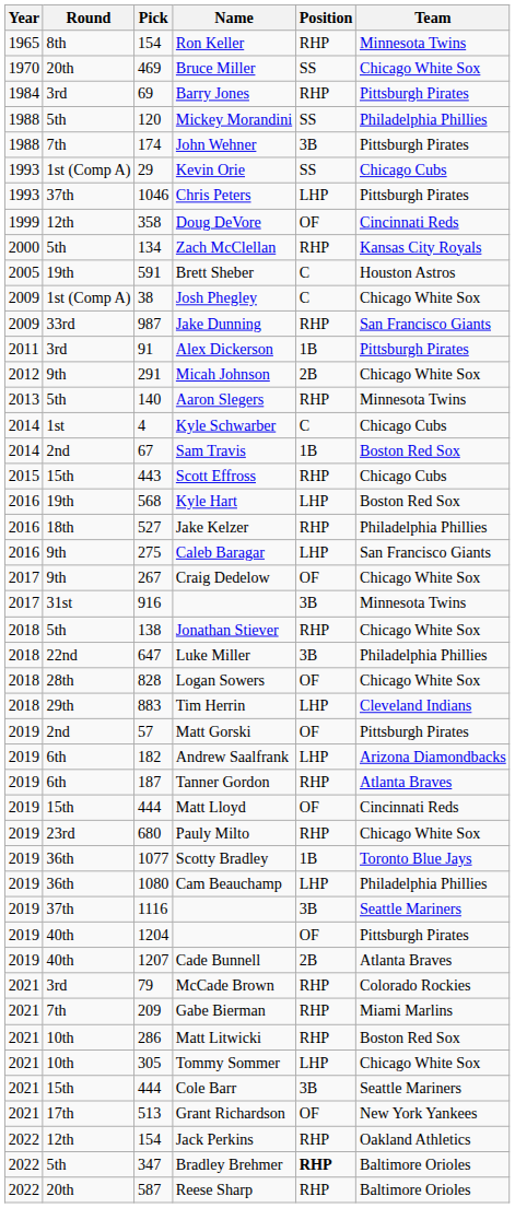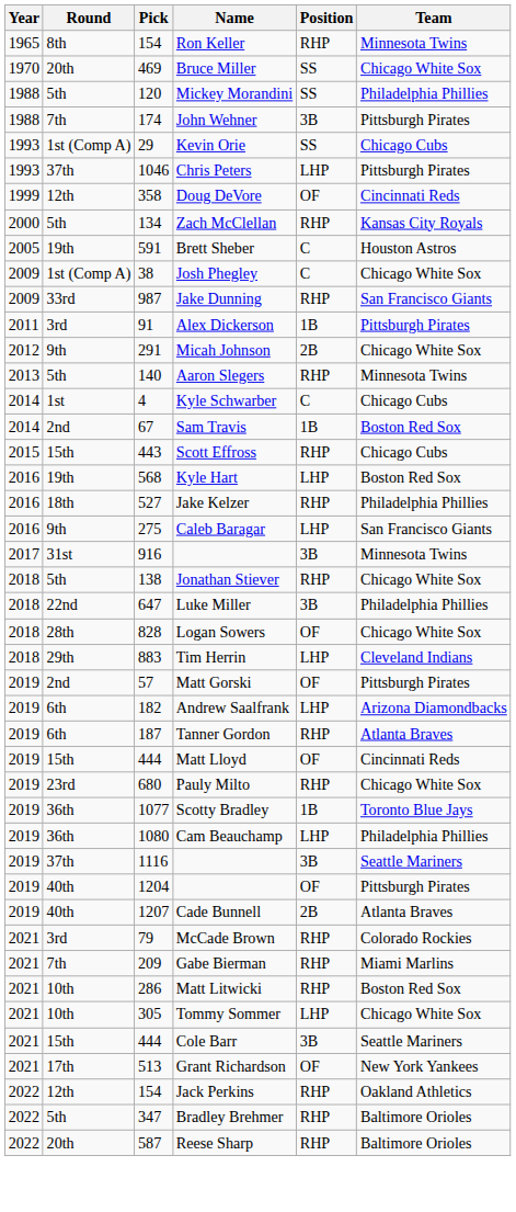 <table class="wikitable sortable" style="font-size: 95%;">
 <tr>
 <th style=>Year</th>
 <th style=>Round</th>
 <th style=>Pick</th>
 <th style=>Name</th>
 <th style=>Position</th>
 <th style=>Team</th>
 </tr>
 <tr>
 <td>1965</td>
 <td>8th</td>
 <td>154</td>
 <td><a href='#'>Ron Keller</a></td>
 <td>RHP</td>
 <td><a href='#'>Minnesota Twins</a></td>
 </tr>
 <tr>
 <td>1970</td>
 <td>20th</td>
 <td>469</td>
 <td><a href='#'>Bruce Miller</a></td>
 <td>SS</td>
 <td><a href='#'>Chicago White Sox</a></td>
-</tr>
-<tr>
-<td>1984</td>
-<td>3rd</td>
-<td>69</td>
-<td><a href='#'>Barry Jones</a></td>
-<td>RHP</td>
-<td><a href='#'>Pittsburgh Pirates</a></td>
 </tr>
 <tr>
 <td>1988</td>
 <td>5th</td>
 <td>120</td>
 <td><a href='#'>Mickey Morandini</a></td>
 <td>SS</td>
 <td><a href='#'>Philadelphia Phillies</a></td>
 </tr>
 <tr>
 <td>1988</td>
 <td>7th</td>
 <td>174</td>
 <td><a href='#'>John Wehner</a></td>
 <td>3B</td>
 <td>Pittsburgh Pirates</td>
 </tr>
 <tr>
 <td>1993</td>
 <td>1st (Comp A)</td>
 <td>29</td>
 <td><a href='#'>Kevin Orie</a></td>
 <td>SS</td>
 <td><a href='#'>Chicago Cubs</a></td>
 </tr>
 <tr>
 <td>1993</td>
 <td>37th</td>
 <td>1046</td>
 <td><a href='#'>Chris Peters</a></td>
 <td>LHP</td>
 <td>Pittsburgh Pirates</td>
 </tr>
 <tr>
 <td>1999</td>
 <td>12th</td>
 <td>358</td>
 <td><a href='#'>Doug DeVore</a></td>
 <td>OF</td>
 <td><a href='#'>Cincinnati Reds</a></td>
 </tr>
 <tr>
 <td>2000</td>
 <td>5th</td>
 <td>134</td>
 <td><a href='#'>Zach McClellan</a></td>
 <td>RHP</td>
 <td><a href='#'>Kansas City Royals</a></td>
 </tr>
 <tr>
 <td>2005</td>
 <td>19th</td>
 <td>591</td>
 <td>Brett Sheber</td>
 <td>C</td>
 <td>Houston Astros</td>
 </tr>
 <tr>
 <td>2009</td>
 <td>1st (Comp A)</td>
 <td>38</td>
 <td><a href='#'>Josh Phegley</a></td>
 <td>C</td>
 <td>Chicago White Sox</td>
 </tr>
 <tr>
 <td>2009</td>
 <td>33rd</td>
 <td>987</td>
 <td><a href='#'>Jake Dunning</a></td>
 <td>RHP</td>
 <td><a href='#'>San Francisco Giants</a></td>
 </tr>
 <tr>
 <td>2011</td>
 <td>3rd</td>
 <td>91</td>
 <td><a href='#'>Alex Dickerson</a></td>
 <td>1B</td>
 <td><a href='#'>Pittsburgh Pirates</a></td>
 </tr>
 <tr>
 <td>2012</td>
 <td>9th</td>
 <td>291</td>
 <td><a href='#'>Micah Johnson</a></td>
 <td>2B</td>
 <td>Chicago White Sox</td>
 </tr>
 <tr>
 <td>2013</td>
 <td>5th</td>
 <td>140</td>
 <td><a href='#'>Aaron Slegers</a></td>
 <td>RHP</td>
 <td>Minnesota Twins</td>
 </tr>
 <tr>
 <td>2014</td>
 <td>1st</td>
 <td>4</td>
 <td><a href='#'>Kyle Schwarber</a></td>
 <td>C</td>
 <td>Chicago Cubs</td>
 </tr>
 <tr>
 <td>2014</td>
 <td>2nd</td>
 <td>67</td>
 <td><a href='#'>Sam Travis</a></td>
 <td>1B</td>
 <td><a href='#'>Boston Red Sox</a></td>
 </tr>
 <tr>
 <td>2015</td>
 <td>15th</td>
 <td>443</td>
 <td><a href='#'>Scott Effross</a></td>
 <td>RHP</td>
 <td>Chicago Cubs</td>
 </tr>
 <tr>
 <td>2016</td>
 <td>19th</td>
 <td>568</td>
 <td><a href='#'>Kyle Hart</a></td>
 <td>LHP</td>
 <td>Boston Red Sox</td>
 </tr>
 <tr>
 <td>2016</td>
 <td>18th</td>
 <td>527</td>
 <td>Jake Kelzer</td>
 <td>RHP</td>
 <td>Philadelphia Phillies</td>
 </tr>
 <tr>
 <td>2016</td>
 <td>9th</td>
 <td>275</td>
 <td><a href='#'>Caleb Baragar</a></td>
 <td>LHP</td>
 <td>San Francisco Giants</td>
-</tr>
-<tr>
-<td>2017</td>
-<td>9th</td>
-<td>267</td>
-<td>Craig Dedelow</td>
-<td>OF</td>
-<td>Chicago White Sox</td>
 </tr>
 <tr>
 <td>2017</td>
 <td>31st</td>
 <td>916</td>
 <td></td>
 <td>3B</td>
 <td>Minnesota Twins</td>
 </tr>
 <tr>
 <td>2018</td>
 <td>5th</td>
 <td>138</td>
 <td><a href='#'>Jonathan Stiever</a></td>
 <td>RHP</td>
 <td>Chicago White Sox</td>
 </tr>
 <tr>
 <td>2018</td>
 <td>22nd</td>
 <td>647</td>
 <td>Luke Miller</td>
 <td>3B</td>
 <td>Philadelphia Phillies</td>
 </tr>
 <tr>
 <td>2018</td>
 <td>28th</td>
 <td>828</td>
 <td>Logan Sowers</td>
 <td>OF</td>
 <td>Chicago White Sox</td>
 </tr>
 <tr>
 <td>2018</td>
 <td>29th</td>
 <td>883</td>
 <td>Tim Herrin</td>
 <td>LHP</td>
 <td><a href='#'>Cleveland Indians</a></td>
 </tr>
 <tr>
 <td>2019</td>
 <td>2nd</td>
 <td>57</td>
 <td>Matt Gorski</td>
 <td>OF</td>
 <td>Pittsburgh Pirates</td>
 </tr>
 <tr>
 <td>2019</td>
 <td>6th</td>
 <td>182</td>
 <td>Andrew Saalfrank</td>
 <td>LHP</td>
 <td><a href='#'>Arizona Diamondbacks</a></td>
 </tr>
 <tr>
 <td>2019</td>
 <td>6th</td>
 <td>187</td>
 <td>Tanner Gordon</td>
 <td>RHP</td>
 <td><a href='#'>Atlanta Braves</a></td>
 </tr>
 <tr>
 <td>2019</td>
 <td>15th</td>
 <td>444</td>
 <td>Matt Lloyd</td>
 <td>OF</td>
 <td>Cincinnati Reds</td>
 </tr>
 <tr>
 <td>2019</td>
 <td>23rd</td>
 <td>680</td>
 <td>Pauly Milto</td>
 <td>RHP</td>
 <td>Chicago White Sox</td>
 </tr>
 <tr>
 <td>2019</td>
 <td>36th</td>
 <td>1077</td>
 <td>Scotty Bradley</td>
 <td>1B</td>
 <td><a href='#'>Toronto Blue Jays</a></td>
 </tr>
 <tr>
 <td>2019</td>
 <td>36th</td>
 <td>1080</td>
 <td>Cam Beauchamp</td>
 <td>LHP</td>
 <td>Philadelphia Phillies</td>
 </tr>
 <tr>
 <td>2019</td>
 <td>37th</td>
 <td>1116</td>
 <td></td>
 <td>3B</td>
 <td><a href='#'>Seattle Mariners</a></td>
 </tr>
 <tr>
 <td>2019</td>
 <td>40th</td>
 <td>1204</td>
 <td></td>
 <td>OF</td>
 <td>Pittsburgh Pirates</td>
 </tr>
 <tr>
 <td>2019</td>
 <td>40th</td>
 <td>1207</td>
 <td>Cade Bunnell</td>
 <td>2B</td>
 <td>Atlanta Braves</td>
 </tr>
 <tr>
 <td>2021</td>
 <td>3rd</td>
 <td>79</td>
 <td>McCade Brown</td>
 <td>RHP</td>
 <td>Colorado Rockies</td>
 </tr>
 <tr>
 <td>2021</td>
 <td>7th</td>
 <td>209</td>
 <td>Gabe Bierman</td>
 <td>RHP</td>
 <td>Miami Marlins</td>
 </tr>
 <tr>
 <td>2021</td>
 <td>10th</td>
 <td>286</td>
 <td>Matt Litwicki</td>
 <td>RHP</td>
 <td>Boston Red Sox</td>
 </tr>
 <tr>
 <td>2021</td>
 <td>10th</td>
 <td>305</td>
 <td>Tommy Sommer</td>
 <td>LHP</td>
 <td>Chicago White Sox</td>
 </tr>
 <tr>
 <td>2021</td>
 <td>15th</td>
 <td>444</td>
 <td>Cole Barr</td>
 <td>3B</td>
 <td>Seattle Mariners</td>
 </tr>
 <tr>
 <td>2021</td>
 <td>17th</td>
 <td>513</td>
 <td>Grant Richardson</td>
 <td>OF</td>
 <td>New York Yankees</td>
 </tr>
 <tr>
 <td>2022</td>
 <td>12th</td>
 <td>154</td>
 <td>Jack Perkins</td>
 <td>RHP</td>
 <td>Oakland Athletics</td>
 </tr>
 <tr>
 <td>2022</td>
 <td>5th</td>
 <td>347</td>
 <td>Bradley Brehmer</td>
-<td><strong>RHP</strong></td>
+<td>RHP</td>
 <td>Baltimore Orioles</td>
 </tr>
 <tr>
 <td>2022</td>
 <td>20th</td>
 <td>587</td>
 <td>Reese Sharp</td>
 <td>RHP</td>
 <td>Baltimore Orioles</td>
 </tr>
 </table>
